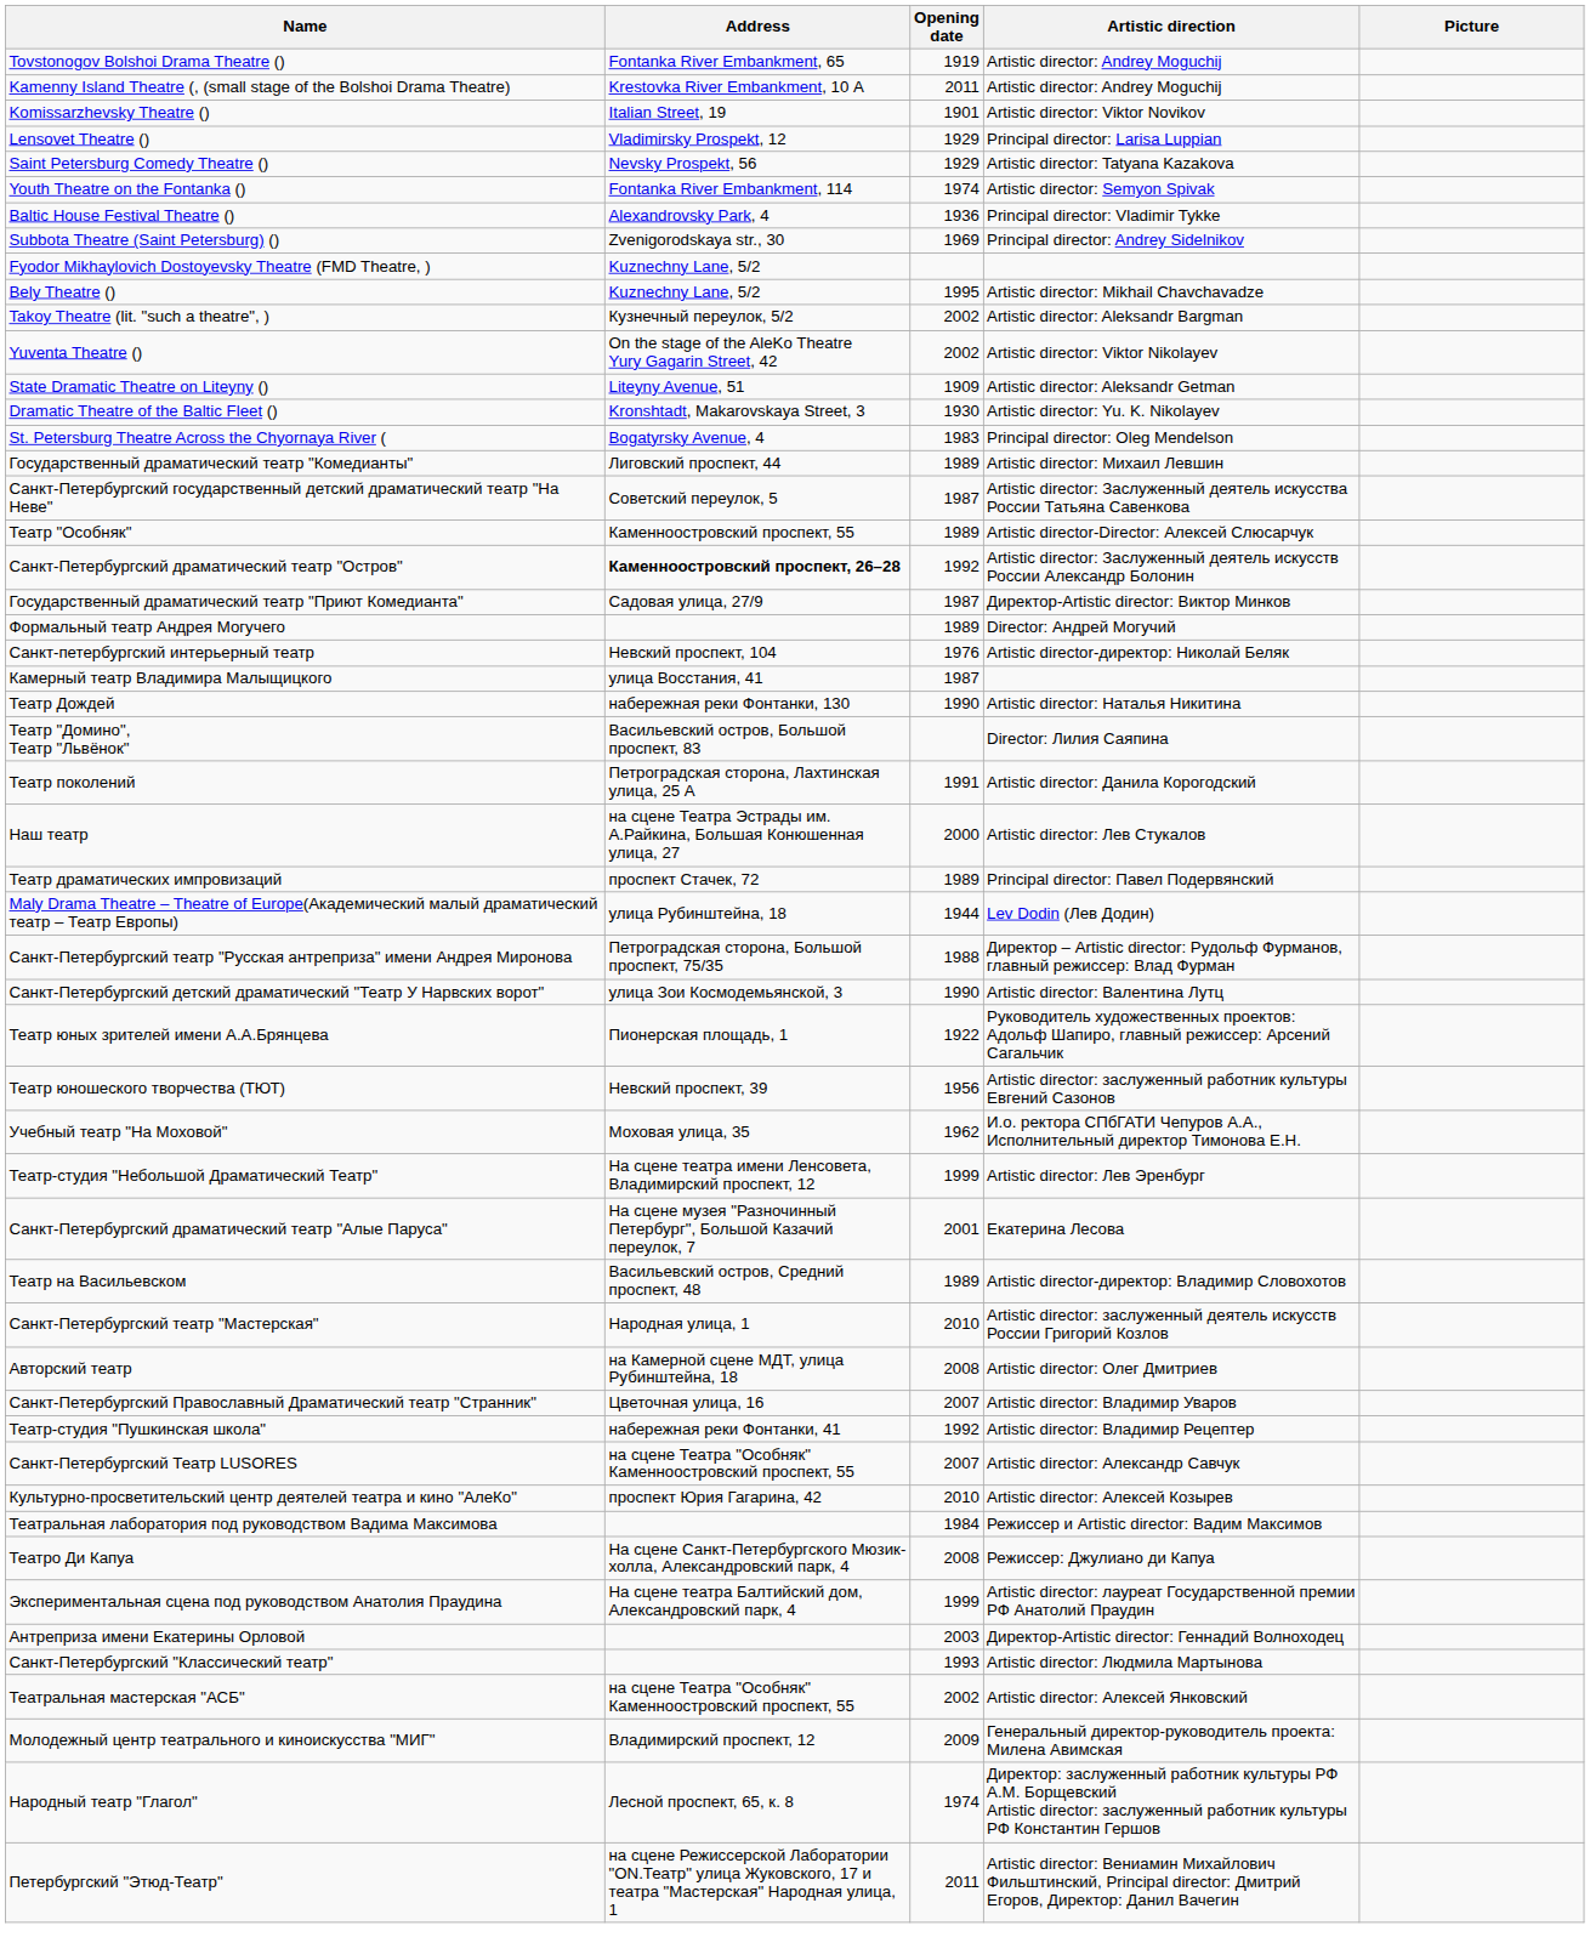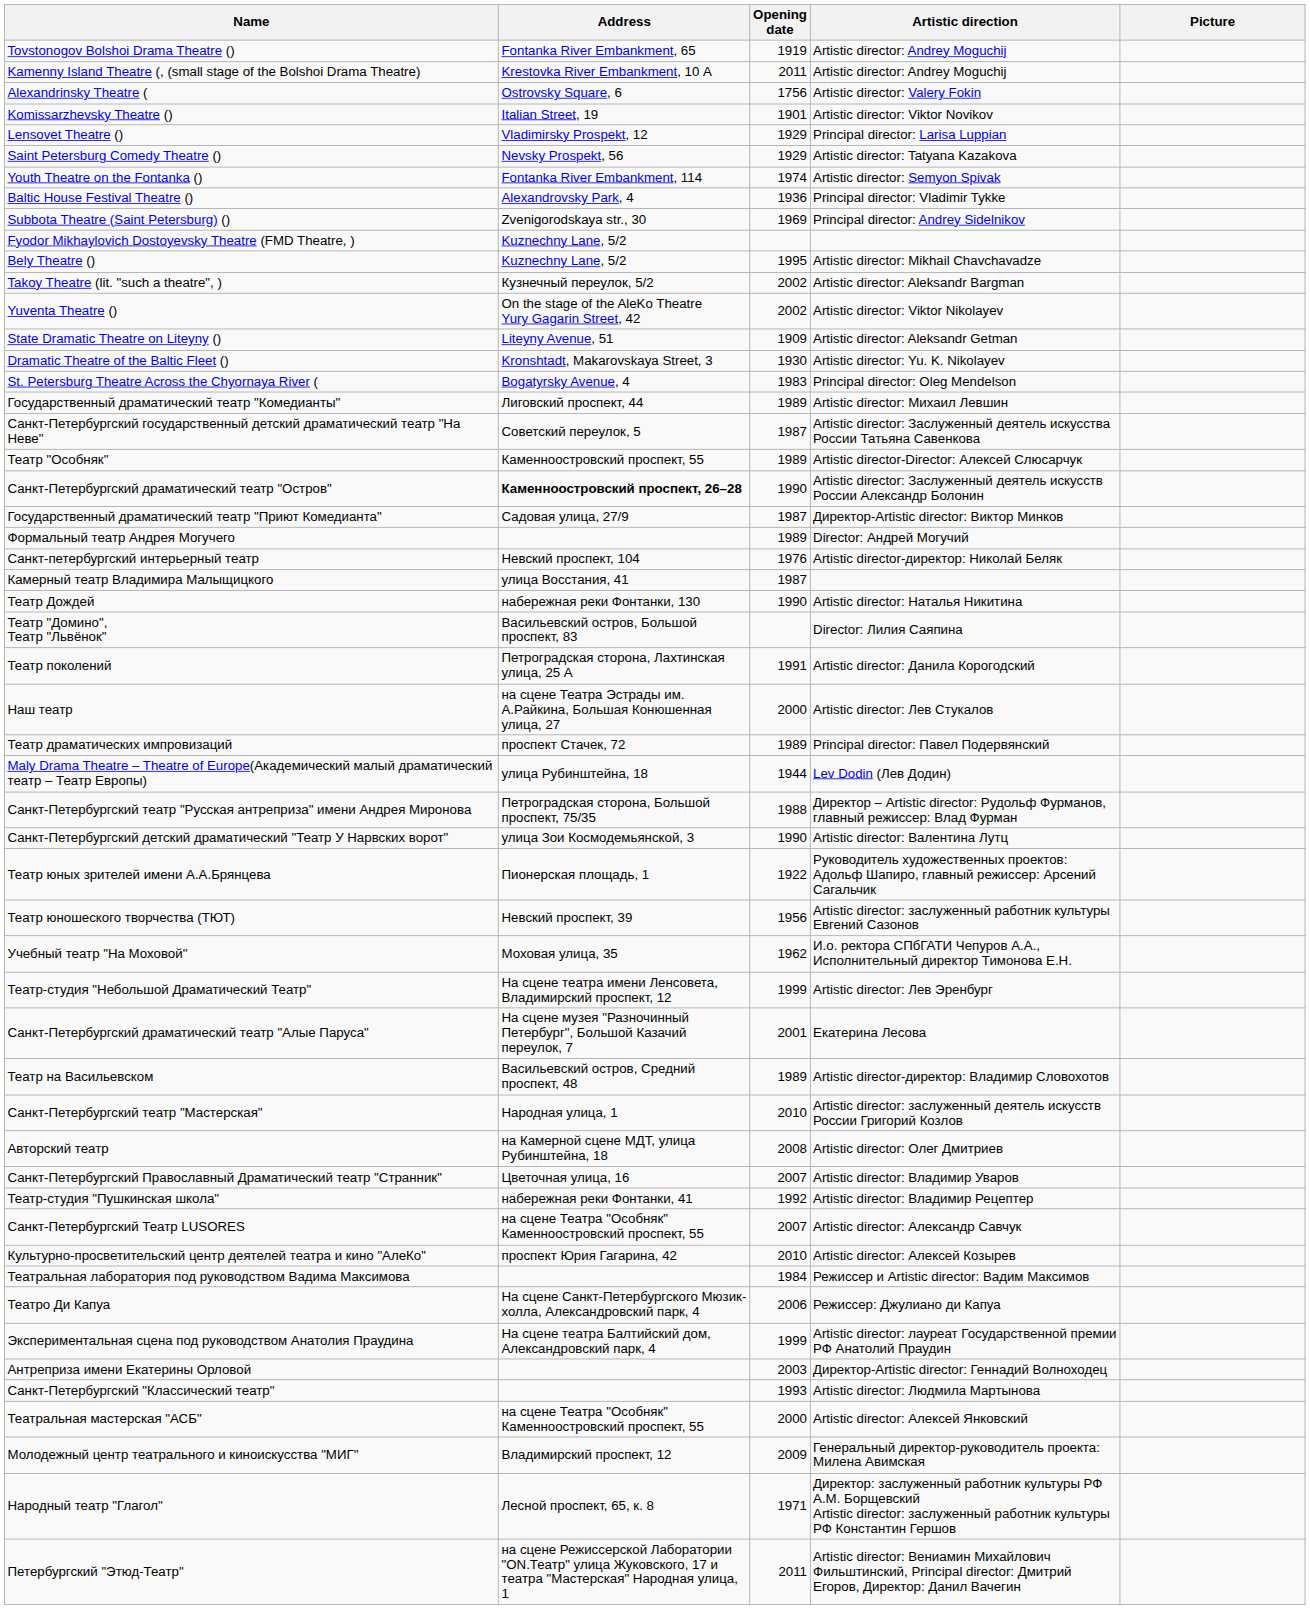 <table class="wikitable sortable">
 <tr>
 <th width="40%">Name</th>
 <th width="20%">Address</th>
 <th width="80em">Opening date</th>
 <th width="25%">Artistic direction</th>
 <th width="15%">Picture</th>
 </tr>
 <tr>
 <td><a href='#'>Tovstonogov Bolshoi Drama Theatre</a> ()</td>
 <td><a href='#'>Fontanka River Embankment</a>, 65</td>
 <td align="right">1919</td>
 <td>Artistic director: <a href='#'>Andrey Moguchij</a></td>
 <td></td>
 </tr>
 <tr>
 <td><a href='#'>Kamenny Island Theatre</a> (, (small stage of the Bolshoi Drama Theatre)</td>
 <td><a href='#'>Krestovka River Embankment</a>, 10 А</td>
 <td align="right">2011</td>
 <td>Artistic director: Andrey Moguchij</td>
+<td></td>
+</tr>
+<tr>
+<td><a href='#'>Alexandrinsky Theatre</a> (</td>
+<td><a href='#'>Ostrovsky Square</a>, 6</td>
+<td align="right">1756</td>
+<td>Artistic director: <a href='#'>Valery Fokin</a></td>
 <td></td>
 </tr>
 <tr>
 <td><a href='#'>Komissarzhevsky Theatre</a> ()</td>
 <td><a href='#'>Italian Street</a>, 19</td>
 <td align="right">1901</td>
 <td>Artistic director: Viktor Novikov</td>
 <td></td>
 </tr>
 <tr>
 <td><a href='#'>Lensovet Theatre</a> ()</td>
 <td><a href='#'>Vladimirsky Prospekt</a>, 12</td>
 <td align="right">1929</td>
 <td>Principal director: <a href='#'>Larisa Luppian</a></td>
 <td></td>
 </tr>
 <tr>
 <td><a href='#'>Saint Petersburg Comedy Theatre</a> ()</td>
 <td><a href='#'>Nevsky Prospekt</a>, 56</td>
 <td align="right">1929</td>
 <td>Artistic director: Tatyana Kazakova</td>
 <td></td>
 </tr>
 <tr>
 <td><a href='#'>Youth Theatre on the Fontanka</a> ()</td>
 <td><a href='#'>Fontanka River Embankment</a>, 114</td>
 <td align="right">1974</td>
 <td>Artistic director: <a href='#'>Semyon Spivak</a></td>
 <td></td>
 </tr>
 <tr>
 <td><a href='#'>Baltic House Festival Theatre</a> ()</td>
 <td><a href='#'>Alexandrovsky Park</a>, 4</td>
 <td align="right">1936</td>
 <td>Principal director: Vladimir Tykke</td>
 <td></td>
 </tr>
 <tr>
 <td><a href='#'>Subbota Theatre (Saint Petersburg)</a> ()</td>
 <td>Zvenigorodskaya str., 30</td>
 <td align="right">1969</td>
 <td>Principal director: <a href='#'>Andrey Sidelnikov</a></td>
 <td></td>
 </tr>
 <tr>
 <td><a href='#'>Fyodor Mikhaylovich Dostoyevsky Theatre</a> (FMD Theatre, )</td>
 <td><a href='#'>Kuznechny Lane</a>, 5/2</td>
 <td align="right"></td>
 <td></td>
 <td></td>
 </tr>
 <tr>
 <td><a href='#'>Bely Theatre</a> ()</td>
 <td><a href='#'>Kuznechny Lane</a>, 5/2</td>
 <td align="right">1995</td>
 <td>Artistic director: Mikhail Chavchavadze</td>
 <td></td>
 </tr>
 <tr>
 <td><a href='#'>Takoy Theatre</a> (lit. "such a theatre", )</td>
 <td>Кузнечный переулок, 5/2</td>
 <td align="right">2002</td>
 <td>Artistic director: Aleksandr Bargman</td>
 <td></td>
 </tr>
 <tr>
 <td><a href='#'>Yuventa Theatre</a> ()</td>
 <td>On the stage of the AleKo Theatre<br><a href='#'>Yury Gagarin Street</a>, 42</td>
 <td align="right">2002</td>
 <td>Artistic director: Viktor Nikolayev</td>
 <td></td>
 </tr>
 <tr>
 <td><a href='#'>State Dramatic Theatre on Liteyny</a> ()</td>
 <td><a href='#'>Liteyny Avenue</a>, 51</td>
 <td align="right">1909</td>
 <td>Artistic director: Aleksandr Getman</td>
 <td></td>
 </tr>
 <tr>
 <td><a href='#'>Dramatic Theatre of the Baltic Fleet</a> ()</td>
 <td><a href='#'>Kronshtadt</a>, Makarovskaya Street, 3</td>
 <td align="right">1930</td>
 <td>Artistic director: Yu. K. Nikolayev</td>
 <td></td>
 </tr>
 <tr>
 <td><a href='#'>St. Petersburg Theatre Across the Chyornaya River</a> (</td>
 <td><a href='#'>Bogatyrsky Avenue</a>, 4</td>
 <td align="right">1983</td>
 <td>Principal director: Oleg Mendelson</td>
 <td></td>
 </tr>
 <tr>
 <td>Государственный драматический театр "Комедианты"</td>
 <td>Лиговский проспект, 44</td>
 <td align="right">1989</td>
 <td>Artistic director: Михаил Левшин</td>
 <td></td>
 </tr>
 <tr>
 <td>Санкт-Петербургский государственный детский драматический театр "На Неве"</td>
 <td>Советский переулок, 5</td>
 <td align="right">1987</td>
 <td>Artistic director: Заслуженный деятель искусства России Татьяна Савенкова</td>
 <td></td>
 </tr>
 <tr>
 <td>Театр "Особняк"</td>
 <td>Каменноостровский проспект, 55</td>
 <td align="right">1989</td>
 <td>Artistic director-Director: Алексей Слюсарчук</td>
 <td></td>
 </tr>
 <tr>
 <td>Санкт-Петербургский драматический театр "Остров"</td>
 <td><strong>Каменноостровский проспект, 26–28</strong></td>
-<td align="right">1992</td>
+<td align="right">1990</td>
 <td>Artistic director: Заслуженный деятель искусств России Александр Болонин</td>
 <td></td>
 </tr>
 <tr>
 <td>Государственный драматический театр "Приют Комедианта"</td>
 <td>Садовая улица, 27/9</td>
 <td align="right">1987</td>
 <td>Директор-Artistic director: Виктор Минков</td>
 <td></td>
 </tr>
 <tr>
 <td>Формальный театр Андрея Могучего</td>
 <td></td>
 <td align="right">1989</td>
 <td>Director: Андрей Могучий</td>
 <td></td>
 </tr>
 <tr>
 <td>Санкт-петербургский интерьерный театр</td>
 <td>Невский проспект, 104</td>
 <td align="right">1976</td>
 <td>Artistic director-директор: Николай Беляк</td>
 <td></td>
 </tr>
 <tr>
 <td>Камерный театр Владимира Малыщицкого</td>
 <td>улица Восстания, 41</td>
 <td align="right">1987</td>
 <td></td>
 <td></td>
 </tr>
 <tr>
 <td>Театр Дождей</td>
 <td>набережная реки Фонтанки, 130</td>
 <td align="right">1990</td>
 <td>Artistic director: Наталья Никитина</td>
 <td></td>
 </tr>
 <tr>
 <td>Театр "Домино",<br>Театр "Львёнок"</td>
 <td>Васильевский остров, Большой проспект, 83</td>
 <td align="right"></td>
 <td>Director: Лилия Саяпина</td>
 <td></td>
 </tr>
 <tr>
 <td>Театр поколений</td>
 <td>Петроградская сторона, Лахтинская улица, 25 А</td>
 <td align="right">1991</td>
 <td>Artistic director: Данила Корогодский</td>
 <td></td>
 </tr>
 <tr>
 <td>Наш театр</td>
 <td>на сцене Театра Эстрады им. А.Райкина, Большая Конюшенная улица, 27</td>
 <td align="right">2000</td>
 <td>Artistic director: Лев Стукалов</td>
 <td></td>
 </tr>
 <tr>
 <td>Театр драматических импровизаций</td>
 <td>проспект Стачек, 72</td>
 <td align="right">1989</td>
 <td>Principal director: Павел Подервянский</td>
 <td></td>
 </tr>
 <tr>
 <td><a href='#'>Maly Drama Theatre – Theatre of Europe</a>(Академический малый драматический театр – Театр Европы)</td>
 <td>улица Рубинштейна, 18</td>
 <td align="right">1944</td>
 <td Artistic director-директор: Додин, Лев Абрамович><a href='#'>Lev Dodin</a> (Лев Додин)</td>
 <td></td>
 </tr>
 <tr>
 <td>Санкт-Петербургский театр "Русская антреприза" имени Андрея Миронова</td>
 <td>Петроградская сторона, Большой проспект, 75/35</td>
 <td align="right">1988</td>
 <td>Директор – Artistic director: Рудольф Фурманов, главный режиссер: Влад Фурман</td>
 <td></td>
 </tr>
 <tr>
 <td>Санкт-Петербургский детский драматический "Театр У Нарвских ворот"</td>
 <td>улица Зои Космодемьянской, 3</td>
 <td align="right">1990</td>
 <td>Artistic director: Валентина Лутц</td>
 <td></td>
 </tr>
 <tr>
 <td>Театр юных зрителей имени А.А.Брянцева</td>
 <td>Пионерская площадь, 1</td>
 <td align="right">1922</td>
 <td>Руководитель художественных проектов: Адольф Шапиро, главный режиссер: Арсений Сагальчик</td>
 <td></td>
 </tr>
 <tr>
 <td>Театр юношеского творчества (ТЮТ)</td>
 <td>Невский проспект, 39</td>
 <td align="right">1956</td>
 <td>Artistic director: заслуженный работник культуры Евгений Сазонов</td>
 <td></td>
 </tr>
 <tr>
 <td>Учебный театр "На Моховой"</td>
 <td>Моховая улица, 35</td>
 <td align="right">1962</td>
 <td>И.о. ректора СПбГАТИ Чепуров А.А., Исполнительный директор Тимонова Е.Н.</td>
 <td></td>
 </tr>
 <tr>
 <td>Театр-студия "Небольшой Драматический Театр"</td>
 <td>На сцене театра имени Ленсовета, Владимирский проспект, 12</td>
 <td align="right">1999</td>
 <td>Artistic director: Лев Эренбург</td>
 <td></td>
 </tr>
 <tr>
 <td>Санкт-Петербургский драматический театр "Алые Паруса"</td>
 <td>На сцене музея "Разночинный Петербург", Большой Казачий переулок, 7</td>
 <td align="right">2001</td>
 <td>Екатерина Лесова</td>
 <td></td>
 </tr>
 <tr>
 <td>Театр на Васильевском</td>
 <td>Васильевский остров, Средний проспект, 48</td>
 <td align="right">1989</td>
 <td>Artistic director-директор: Владимир Словохотов</td>
 <td></td>
 </tr>
 <tr>
 <td>Санкт-Петербургский театр "Мастерская"</td>
 <td>Народная улица, 1</td>
 <td align="right">2010</td>
 <td>Artistic director: заслуженный деятель искусств России Григорий Козлов</td>
 <td></td>
 </tr>
 <tr>
 <td>Авторский театр</td>
 <td>на Камерной сцене МДТ, улица Рубинштейна, 18</td>
 <td align="right">2008</td>
 <td>Artistic director: Олег Дмитриев</td>
 <td></td>
 </tr>
 <tr>
 <td>Санкт-Петербургский Православный Драматический театр "Странник"</td>
 <td>Цветочная улица, 16</td>
 <td align="right">2007</td>
 <td>Artistic director: Владимир Уваров</td>
 <td></td>
 </tr>
 <tr>
 <td>Театр-студия "Пушкинская школа"</td>
 <td>набережная реки Фонтанки, 41</td>
 <td align="right">1992</td>
 <td>Artistic director: Владимир Рецептер</td>
 <td></td>
 </tr>
 <tr>
 <td>Санкт-Петербургский Театр LUSORES</td>
 <td>на сцене Театра "Особняк" Каменноостровский проспект, 55</td>
 <td align="right">2007</td>
 <td>Artistic director: Александр Савчук</td>
 <td></td>
 </tr>
 <tr>
 <td>Культурно-просветительский центр деятелей театра и кино "АлеКо"</td>
 <td>проспект Юрия Гагарина, 42</td>
 <td align="right">2010</td>
 <td>Artistic director: Алексей Козырев</td>
 <td></td>
 </tr>
 <tr>
 <td>Театральная лаборатория под руководством Вадима Максимова</td>
 <td></td>
 <td align="right">1984</td>
 <td>Режиссер и Artistic director: Вадим Максимов</td>
 <td></td>
 </tr>
 <tr>
 <td>Театро Ди Капуа</td>
 <td>На сцене Санкт-Петербургского Мюзик-холла, Александровский парк, 4</td>
-<td align="right">2008</td>
+<td align="right">2006</td>
 <td>Режиссер: Джулиано ди Капуа</td>
 <td></td>
 </tr>
 <tr>
 <td>Экспериментальная сцена под руководством Анатолия Праудина</td>
 <td>На сцене театра Балтийский дом, Александровский парк, 4</td>
 <td align="right">1999</td>
 <td>Artistic director: лауреат Государственной премии РФ Анатолий Праудин</td>
 <td></td>
 </tr>
 <tr>
 <td>Антреприза имени Екатерины Орловой</td>
 <td></td>
 <td align="right">2003</td>
 <td>Директор-Artistic director: Геннадий Волноходец</td>
 <td></td>
 </tr>
 <tr>
 <td>Санкт-Петербургский "Классический театр"</td>
 <td></td>
 <td align="right">1993</td>
 <td>Artistic director: Людмила Мартынова</td>
 <td></td>
 </tr>
 <tr>
 <td>Театральная мастерская "АСБ"</td>
 <td>на сцене Театра "Особняк" Каменноостровский проспект, 55</td>
-<td align="right">2002</td>
+<td align="right">2000</td>
 <td>Artistic director: Алексей Янковский</td>
 <td></td>
 </tr>
 <tr>
 <td>Молодежный центр театрального и киноискусства "МИГ"</td>
 <td>Владимирский проспект, 12</td>
 <td align="right">2009</td>
 <td>Генеральный директор-руководитель проекта: Милена Авимская</td>
 <td></td>
 </tr>
 <tr>
 <td>Народный театр "Глагол"</td>
 <td>Лесной проспект, 65, к. 8</td>
-<td align="right">1974</td>
+<td align="right">1971</td>
 <td>Директор: заслуженный работник культуры РФ А.М. Борщевский<br>Artistic director: заслуженный работник культуры РФ Константин Гершов</td>
 <td></td>
 </tr>
 <tr>
 <td>Петербургский "Этюд-Театр"</td>
 <td>на сцене Режиссерской Лаборатории "ON.Театр" улица Жуковского, 17 и театра "Мастерская" Народная улица, 1</td>
 <td align="right">2011</td>
 <td>Artistic director: Вениамин Михайлович Фильштинский, Principal director: Дмитрий Егоров, Директор: Данил Вачегин</td>
 <td></td>
 </tr>
 </table>
